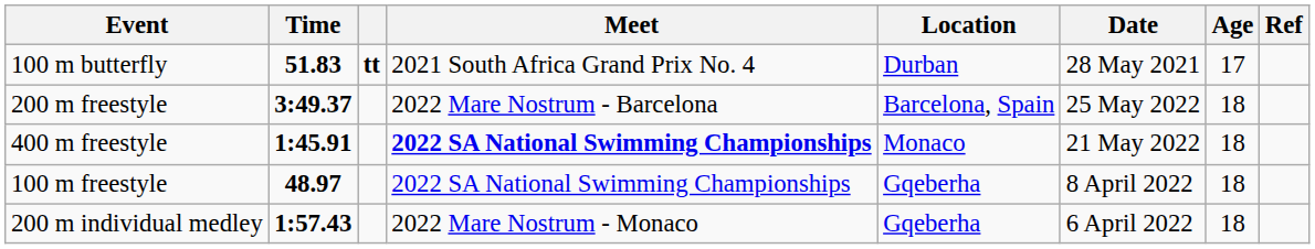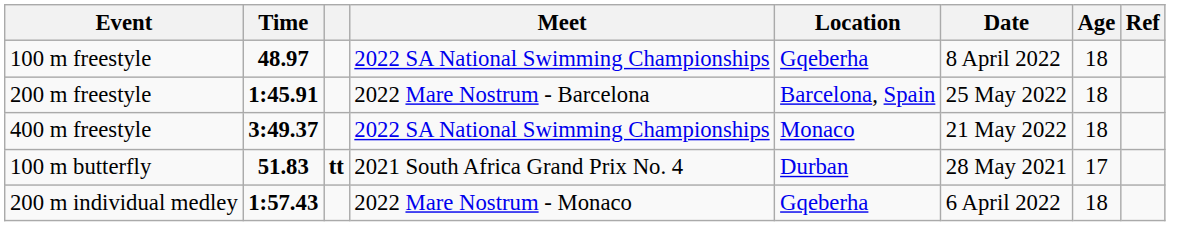 <table class="wikitable">
 <tr>
 <th>Event</th>
 <th>Time</th>
 <th></th>
 <th>Meet</th>
 <th>Location</th>
 <th>Date</th>
 <th>Age</th>
 <th>Ref</th>
 </tr>
 <tr>
-<td>100 m butterfly</td>
-<td style="text-align:center;"><strong>51.83</strong></td>
-<td><strong>tt</strong></td>
-<td>2021 South Africa Grand Prix No. 4</td>
-<td><a href='#'>Durban</a></td>
-<td>28 May 2021</td>
-<td style="text-align:center;">17</td>
+<td>100 m freestyle</td>
+<td style="text-align:center;"><strong>48.97</strong></td>
+<td></td>
+<td><a href='#'>2022 SA National Swimming Championships</a></td>
+<td><a href='#'>Gqeberha</a></td>
+<td>8 April 2022</td>
+<td style="text-align:center;">18</td>
 <td style="text-align:center;"></td>
 </tr>
 <tr>
 <td>200 m freestyle</td>
-<td style="text-align:center;"><strong>3:49.37</strong></td>
+<td style="text-align:center;"><strong>1:45.91</strong></td>
 <td></td>
 <td>2022 <a href='#'>Mare Nostrum</a> - Barcelona</td>
 <td><a href='#'>Barcelona</a>, <a href='#'>Spain</a></td>
 <td>25 May 2022</td>
 <td style="text-align:center;">18</td>
 <td style="text-align:center;"></td>
 </tr>
 <tr>
 <td>400 m freestyle</td>
-<td style="text-align:center;"><strong>1:45.91</strong></td>
+<td style="text-align:center;"><strong>3:49.37</strong></td>
 <td></td>
-<td><strong><a href='#'>2022 SA National Swimming Championships</a></strong></td>
+<td><a href='#'>2022 SA National Swimming Championships</a></td>
 <td><a href='#'>Monaco</a></td>
 <td>21 May 2022</td>
 <td style="text-align:center;">18</td>
 <td style="text-align:center;"></td>
 </tr>
 <tr>
-<td>100 m freestyle</td>
-<td style="text-align:center;"><strong>48.97</strong></td>
-<td></td>
-<td><a href='#'>2022 SA National Swimming Championships</a></td>
-<td><a href='#'>Gqeberha</a></td>
-<td>8 April 2022</td>
-<td style="text-align:center;">18</td>
+<td>100 m butterfly</td>
+<td style="text-align:center;"><strong>51.83</strong></td>
+<td><strong>tt</strong></td>
+<td>2021 South Africa Grand Prix No. 4</td>
+<td><a href='#'>Durban</a></td>
+<td>28 May 2021</td>
+<td style="text-align:center;">17</td>
 <td style="text-align:center;"></td>
 </tr>
 <tr>
 <td>200 m individual medley</td>
 <td style="text-align:center;"><strong>1:57.43</strong></td>
 <td></td>
 <td>2022 <a href='#'>Mare Nostrum</a> - Monaco</td>
 <td><a href='#'>Gqeberha</a></td>
 <td>6 April 2022</td>
 <td style="text-align:center;">18</td>
 <td style="text-align:center;"></td>
 </tr>
 </table>
